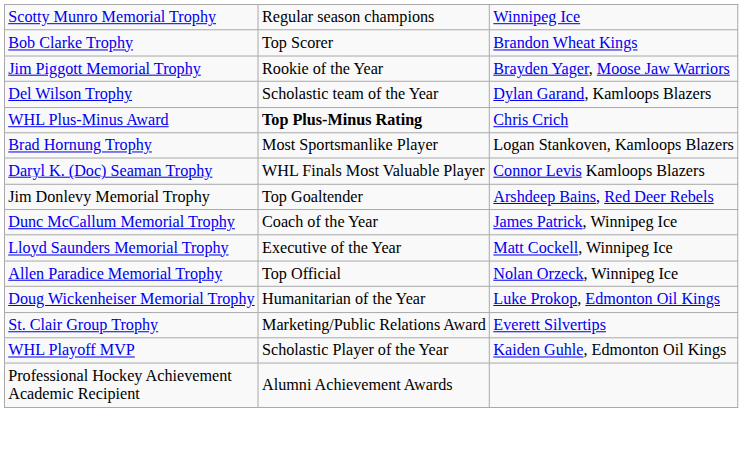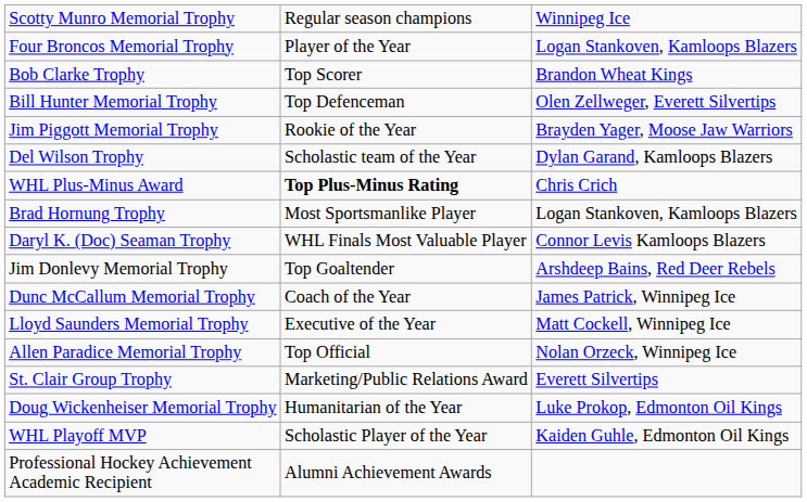 <table class="wikitable">
 <tr>
 <td><a href='#'>Scotty Munro Memorial Trophy</a></td>
 <td>Regular season champions</td>
 <td><a href='#'>Winnipeg Ice</a></td>
 </tr>
 <tr>
+<td><a href='#'>Four Broncos Memorial Trophy</a></td>
+<td>Player of the Year</td>
+<td><a href='#'>Logan Stankoven</a>, <a href='#'>Kamloops Blazers</a></td>
+</tr>
+<tr>
 <td><a href='#'>Bob Clarke Trophy</a></td>
 <td>Top Scorer</td>
 <td><a href='#'>Brandon Wheat Kings</a></td>
+</tr>
+<tr>
+<td><a href='#'>Bill Hunter Memorial Trophy</a></td>
+<td>Top Defenceman</td>
+<td><a href='#'>Olen Zellweger</a>, <a href='#'>Everett Silvertips</a></td>
 </tr>
 <tr>
 <td><a href='#'>Jim Piggott Memorial Trophy</a></td>
 <td>Rookie of the Year</td>
 <td><a href='#'>Brayden Yager</a>, <a href='#'>Moose Jaw Warriors</a></td>
 </tr>
 <tr>
 <td><a href='#'>Del Wilson Trophy</a></td>
 <td>Scholastic team of the Year</td>
 <td><a href='#'>Dylan Garand</a>, Kamloops Blazers</td>
 </tr>
 <tr>
 <td><a href='#'>WHL Plus-Minus Award</a></td>
 <td><strong>Top Plus-Minus Rating</strong></td>
 <td><a href='#'>Chris Crich</a></td>
 </tr>
 <tr>
 <td><a href='#'>Brad Hornung Trophy</a></td>
 <td>Most Sportsmanlike Player</td>
 <td>Logan Stankoven, Kamloops Blazers</td>
 </tr>
 <tr>
 <td><a href='#'>Daryl K. (Doc) Seaman Trophy</a></td>
 <td>WHL Finals Most Valuable Player</td>
 <td><a href='#'>Connor Levis</a> Kamloops Blazers</td>
 </tr>
 <tr>
 <td>Jim Donlevy Memorial Trophy</td>
 <td>Top Goaltender</td>
 <td><a href='#'>Arshdeep Bains</a>, <a href='#'>Red Deer Rebels</a></td>
 </tr>
 <tr>
 <td><a href='#'>Dunc McCallum Memorial Trophy</a></td>
 <td>Coach of the Year</td>
 <td><a href='#'>James Patrick</a>, Winnipeg Ice</td>
 </tr>
 <tr>
 <td><a href='#'>Lloyd Saunders Memorial Trophy</a></td>
 <td>Executive of the Year</td>
 <td><a href='#'>Matt Cockell</a>, Winnipeg Ice</td>
 </tr>
 <tr>
 <td><a href='#'>Allen Paradice Memorial Trophy</a></td>
 <td>Top Official</td>
 <td><a href='#'>Nolan Orzeck</a>, Winnipeg Ice</td>
 </tr>
 <tr>
+<td><a href='#'>St. Clair Group Trophy</a></td>
+<td>Marketing/Public Relations Award</td>
+<td><a href='#'>Everett Silvertips</a></td>
+</tr>
+<tr>
 <td><a href='#'>Doug Wickenheiser Memorial Trophy</a></td>
 <td>Humanitarian of the Year</td>
 <td><a href='#'>Luke Prokop</a>, <a href='#'>Edmonton Oil Kings</a></td>
-</tr>
-<tr>
-<td><a href='#'>St. Clair Group Trophy</a></td>
-<td>Marketing/Public Relations Award</td>
-<td><a href='#'>Everett Silvertips</a></td>
 </tr>
 <tr>
 <td><a href='#'>WHL Playoff MVP</a></td>
 <td>Scholastic Player of the Year</td>
 <td><a href='#'>Kaiden Guhle</a>, Edmonton Oil Kings</td>
 </tr>
 <tr>
 <td>Professional Hockey Achievement<br>Academic Recipient</td>
 <td>Alumni Achievement Awards</td>
 <td></td>
 </tr>
 </table>
